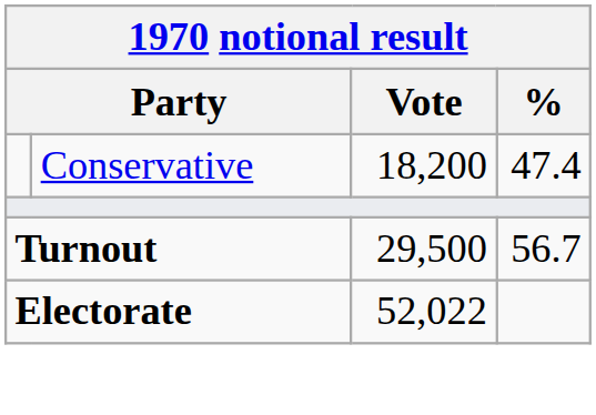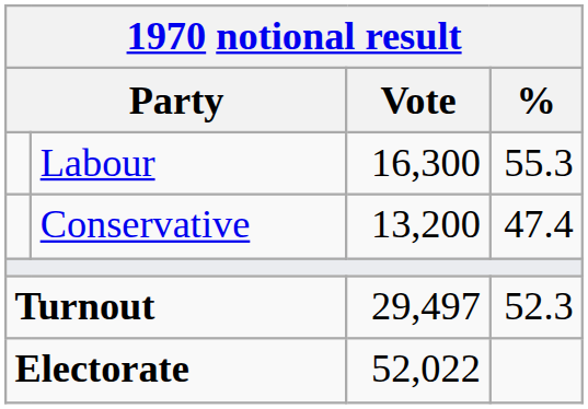 <table class="wikitable">
 <tr>
 <th colspan="4"><a href='#'>1970</a> <a href='#'>notional result</a></th>
 </tr>
 <tr>
 <th bgcolor="#DDDDFF" width="130px" colspan="2">Party</th>
 <th bgcolor="#DDDDFF" width="50px">Vote</th>
 <th bgcolor="#DDDDFF" width="30px">%</th>
 </tr>
 <tr>
 <td></td>
+<td><a href='#'>Labour</a></td>
+<td align=right>16,300</td>
+<td align=right>55.3</td>
+</tr>
+<tr>
+<td></td>
 <td><a href='#'>Conservative</a></td>
-<td align=right>18,200</td>
+<td align=right>13,200</td>
 <td align=right>47.4</td>
 </tr>
 <tr>
 <td colspan="4" bgcolor="#EAECF0"></td>
 </tr>
 <tr>
 <td colspan="2"><strong>Turnout</strong></td>
-<td align=right>29,500</td>
-<td align=right>56.7</td>
+<td align=right>29,497</td>
+<td align=right>52.3</td>
 </tr>
 <tr>
 <td colspan="2"><strong>Electorate</strong></td>
 <td align=right>52,022</td>
 </tr>
 </table>
